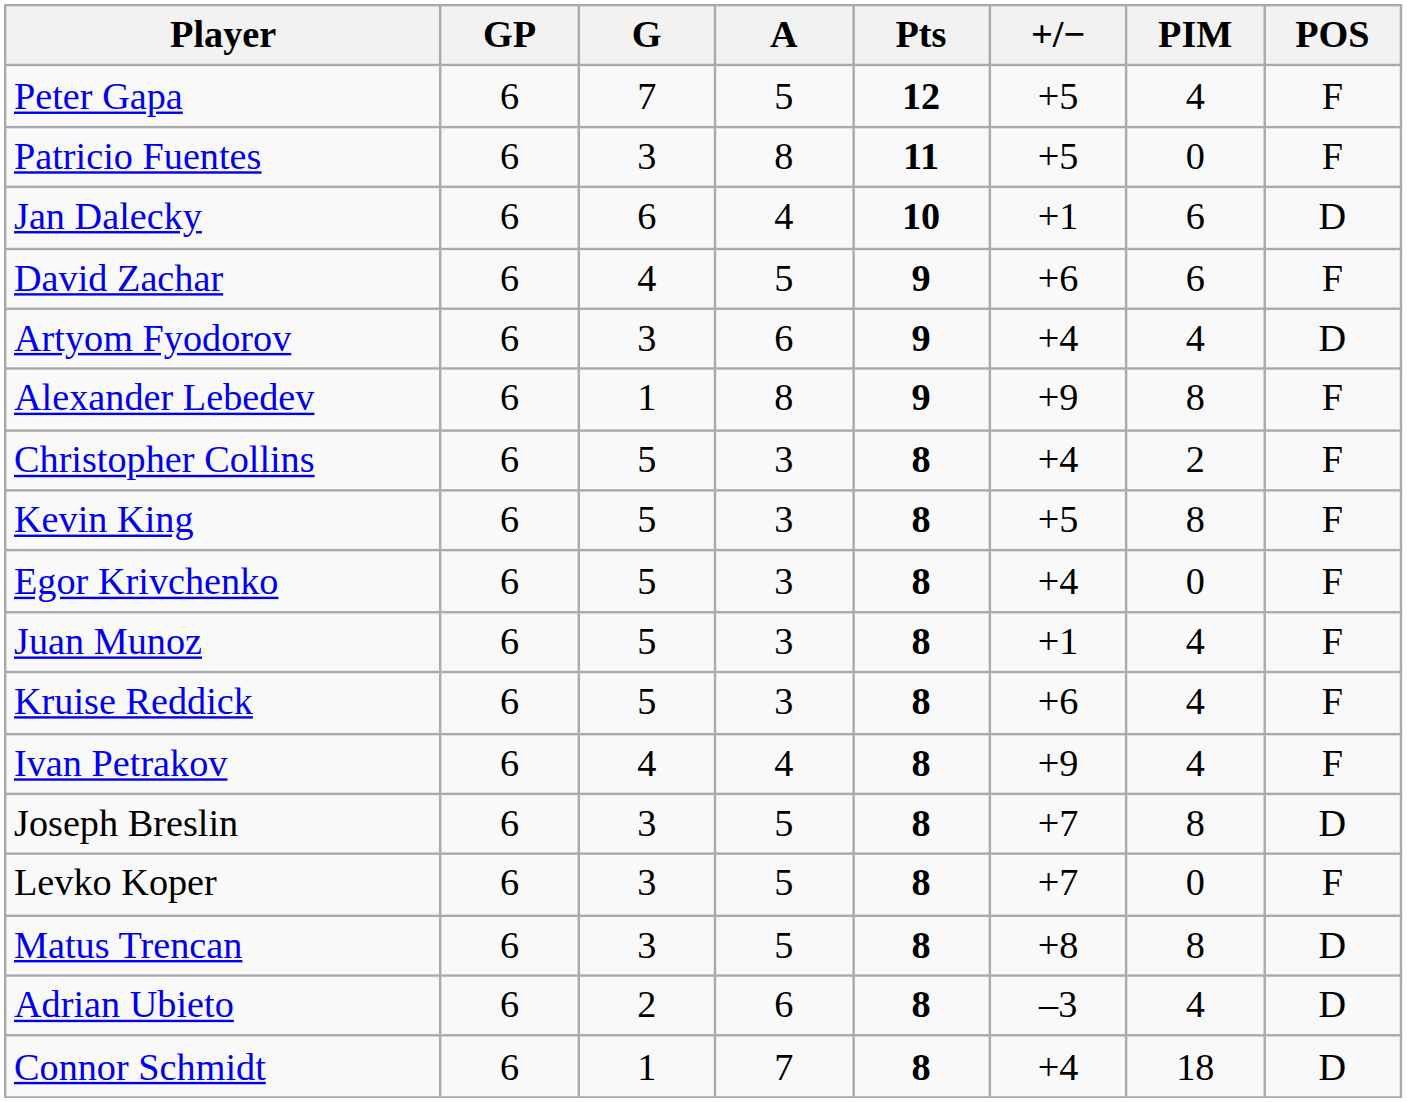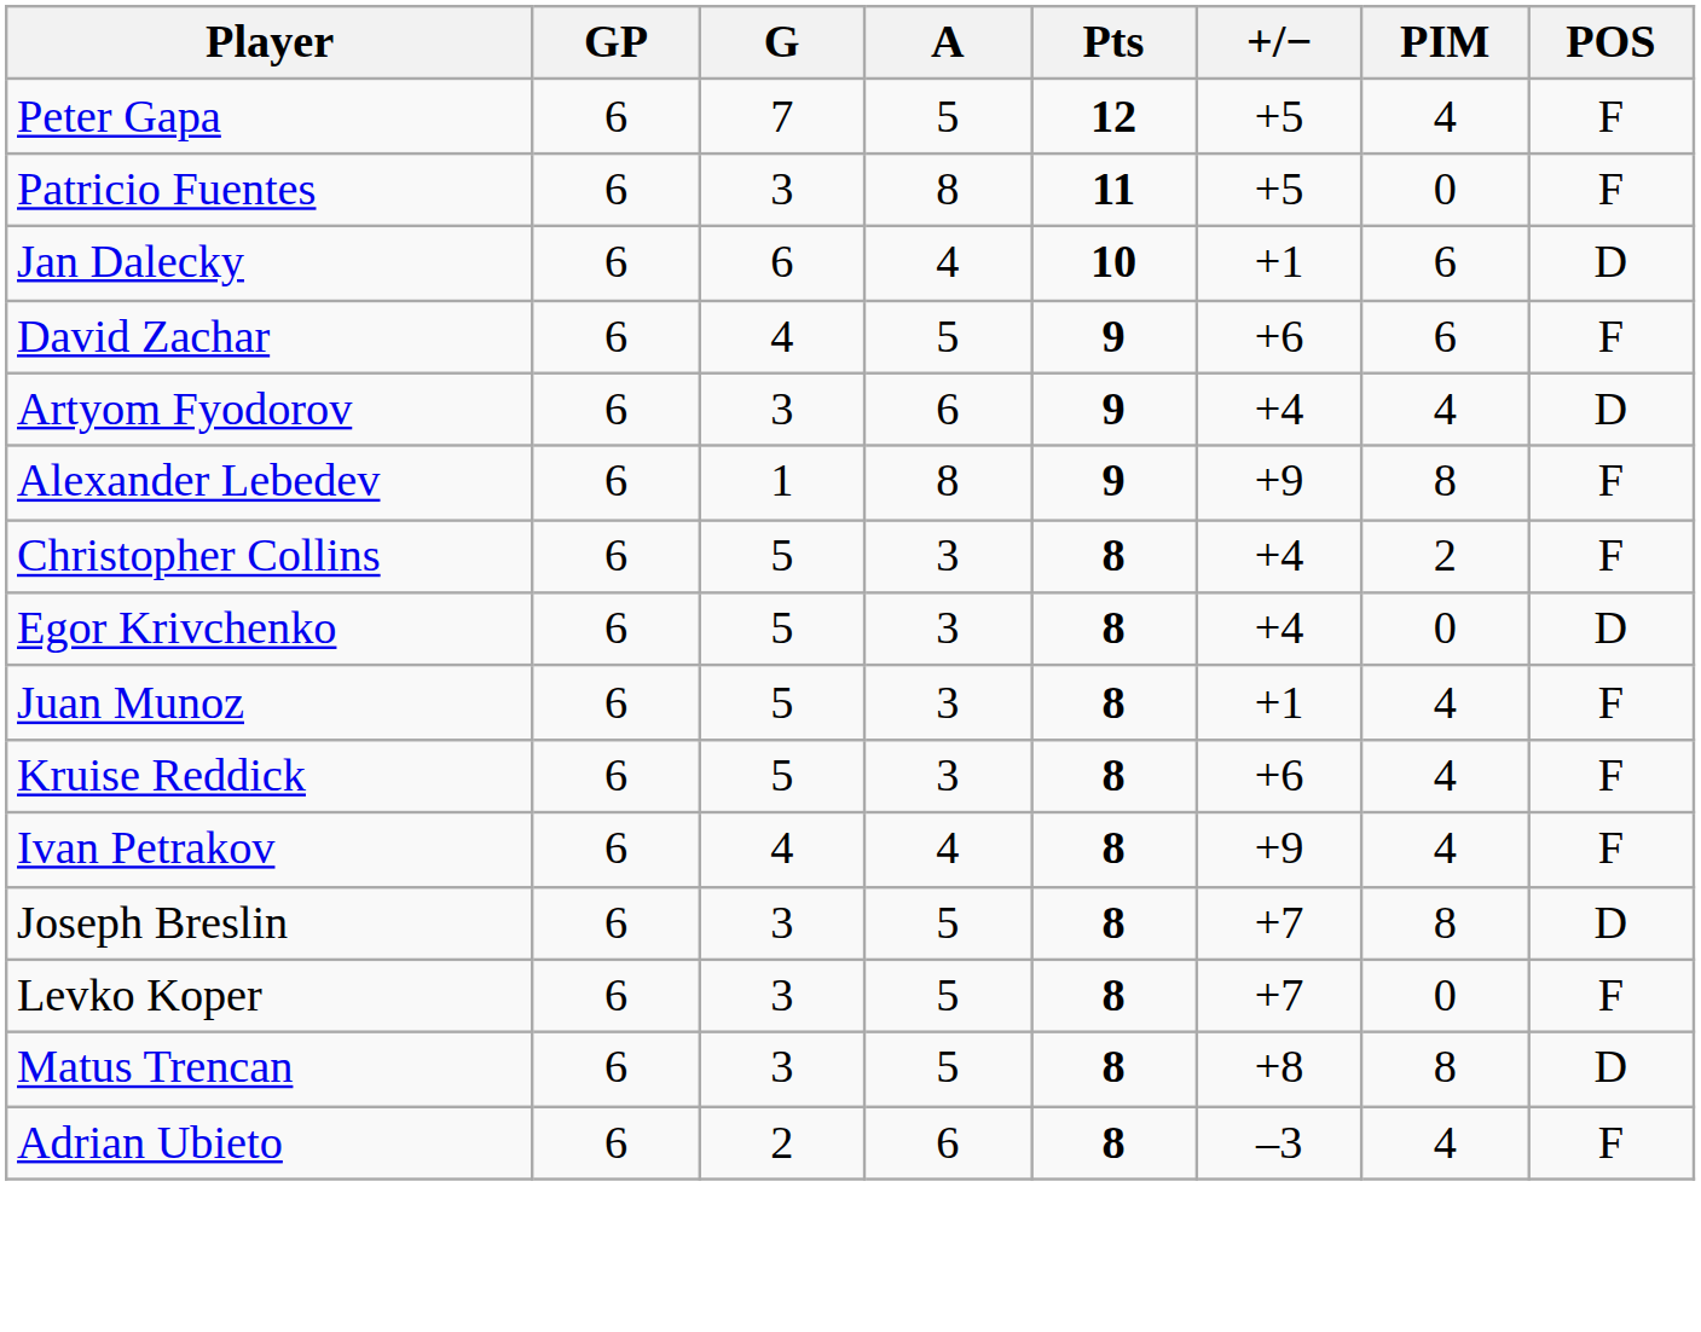 <table class="wikitable sortable" style="text-align:center;">
 <tr>
 <th style="width:175px;">Player</th>
 <th style="width:50px;">GP</th>
 <th style="width:50px;">G</th>
 <th style="width:50px;">A</th>
 <th style="width:50px;">Pts</th>
 <th style="width:50px;">+/−</th>
 <th style="width:50px;">PIM</th>
 <th style="width:50px;">POS</th>
 </tr>
 <tr>
 <td style="text-align:left;"> <a href='#'>Peter Gapa</a></td>
 <td>6</td>
 <td>7</td>
 <td>5</td>
 <td><strong>12</strong></td>
 <td>+5</td>
 <td>4</td>
 <td>F</td>
 </tr>
 <tr>
 <td style="text-align:left;"> <a href='#'>Patricio Fuentes</a></td>
 <td>6</td>
 <td>3</td>
 <td>8</td>
 <td><strong>11</strong></td>
 <td>+5</td>
 <td>0</td>
 <td>F</td>
 </tr>
 <tr>
 <td style="text-align:left;"> <a href='#'>Jan Dalecky</a></td>
 <td>6</td>
 <td>6</td>
 <td>4</td>
 <td><strong>10</strong></td>
 <td>+1</td>
 <td>6</td>
 <td>D</td>
 </tr>
 <tr>
 <td style="text-align:left;"> <a href='#'>David Zachar</a></td>
 <td>6</td>
 <td>4</td>
 <td>5</td>
 <td><strong>9</strong></td>
 <td>+6</td>
 <td>6</td>
 <td>F</td>
 </tr>
 <tr>
 <td style="text-align:left;"> <a href='#'>Artyom Fyodorov</a></td>
 <td>6</td>
 <td>3</td>
 <td>6</td>
 <td><strong>9</strong></td>
 <td>+4</td>
 <td>4</td>
 <td>D</td>
 </tr>
 <tr>
 <td style="text-align:left;"> <a href='#'>Alexander Lebedev</a></td>
 <td>6</td>
 <td>1</td>
 <td>8</td>
 <td><strong>9</strong></td>
 <td>+9</td>
 <td>8</td>
 <td>F</td>
 </tr>
 <tr>
 <td style="text-align:left;"> <a href='#'>Christopher Collins</a></td>
 <td>6</td>
 <td>5</td>
 <td>3</td>
 <td><strong>8</strong></td>
 <td>+4</td>
 <td>2</td>
 <td>F</td>
 </tr>
 <tr>
-<td style="text-align:left;"> <a href='#'>Kevin King</a></td>
-<td>6</td>
-<td>5</td>
-<td>3</td>
-<td><strong>8</strong></td>
-<td>+5</td>
-<td>8</td>
-<td>F</td>
-</tr>
-<tr>
 <td style="text-align:left;"> <a href='#'>Egor Krivchenko</a></td>
 <td>6</td>
 <td>5</td>
 <td>3</td>
 <td><strong>8</strong></td>
 <td>+4</td>
 <td>0</td>
-<td>F</td>
+<td>D</td>
 </tr>
 <tr>
 <td style="text-align:left;"> <a href='#'>Juan Munoz</a></td>
 <td>6</td>
 <td>5</td>
 <td>3</td>
 <td><strong>8</strong></td>
 <td>+1</td>
 <td>4</td>
 <td>F</td>
 </tr>
 <tr>
 <td style="text-align:left;"> <a href='#'>Kruise Reddick</a></td>
 <td>6</td>
 <td>5</td>
 <td>3</td>
 <td><strong>8</strong></td>
 <td>+6</td>
 <td>4</td>
 <td>F</td>
 </tr>
 <tr>
 <td style="text-align:left;"> <a href='#'>Ivan Petrakov</a></td>
 <td>6</td>
 <td>4</td>
 <td>4</td>
 <td><strong>8</strong></td>
 <td>+9</td>
 <td>4</td>
 <td>F</td>
 </tr>
 <tr>
 <td style="text-align:left;"> Joseph Breslin</td>
 <td>6</td>
 <td>3</td>
 <td>5</td>
 <td><strong>8</strong></td>
 <td>+7</td>
 <td>8</td>
 <td>D</td>
 </tr>
 <tr>
 <td style="text-align:left;"> Levko Koper</td>
 <td>6</td>
 <td>3</td>
 <td>5</td>
 <td><strong>8</strong></td>
 <td>+7</td>
 <td>0</td>
 <td>F</td>
 </tr>
 <tr>
 <td style="text-align:left;"> <a href='#'>Matus Trencan</a></td>
 <td>6</td>
 <td>3</td>
 <td>5</td>
 <td><strong>8</strong></td>
 <td>+8</td>
 <td>8</td>
 <td>D</td>
 </tr>
 <tr>
 <td style="text-align:left;"> <a href='#'>Adrian Ubieto</a></td>
 <td>6</td>
 <td>2</td>
 <td>6</td>
 <td><strong>8</strong></td>
 <td>–3</td>
 <td>4</td>
-<td>D</td>
-</tr>
-<tr>
-<td style="text-align:left;"> <a href='#'>Connor Schmidt</a></td>
-<td>6</td>
-<td>1</td>
-<td>7</td>
-<td><strong>8</strong></td>
-<td>+4</td>
-<td>18</td>
-<td>D</td>
+<td>F</td>
 </tr>
 </table>
